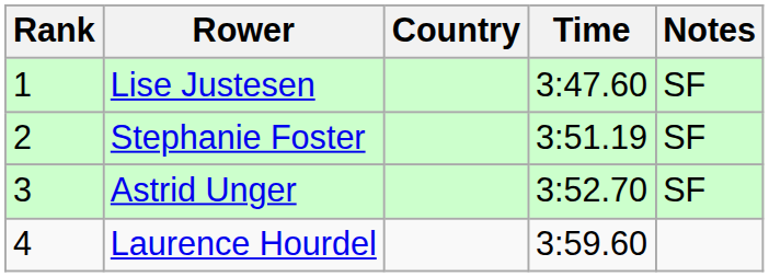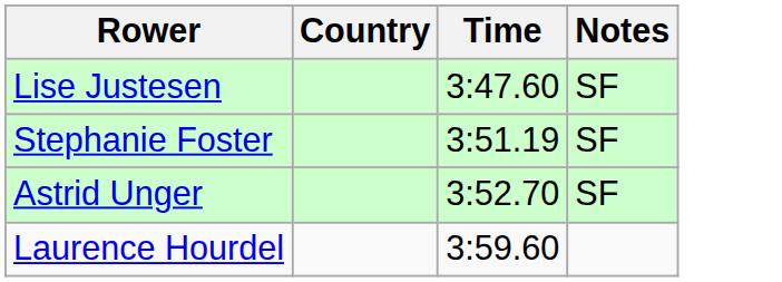 <table class="wikitable">
 <tr>
-<th>Rank</th>
 <th>Rower</th>
 <th>Country</th>
 <th>Time</th>
 <th>Notes</th>
 </tr>
 <tr bgcolor=ccffcc>
-<td>1</td>
 <td><a href='#'>Lise Justesen</a></td>
 <td></td>
 <td>3:47.60</td>
 <td>SF</td>
 </tr>
 <tr bgcolor=ccffcc>
-<td>2</td>
 <td><a href='#'>Stephanie Foster</a></td>
 <td></td>
 <td>3:51.19</td>
 <td>SF</td>
 </tr>
 <tr bgcolor=ccffcc>
-<td>3</td>
 <td><a href='#'>Astrid Unger</a></td>
 <td></td>
 <td>3:52.70</td>
 <td>SF</td>
 </tr>
 <tr>
-<td>4</td>
 <td><a href='#'>Laurence Hourdel</a></td>
 <td></td>
 <td>3:59.60</td>
 <td></td>
 </tr>
 </table>
